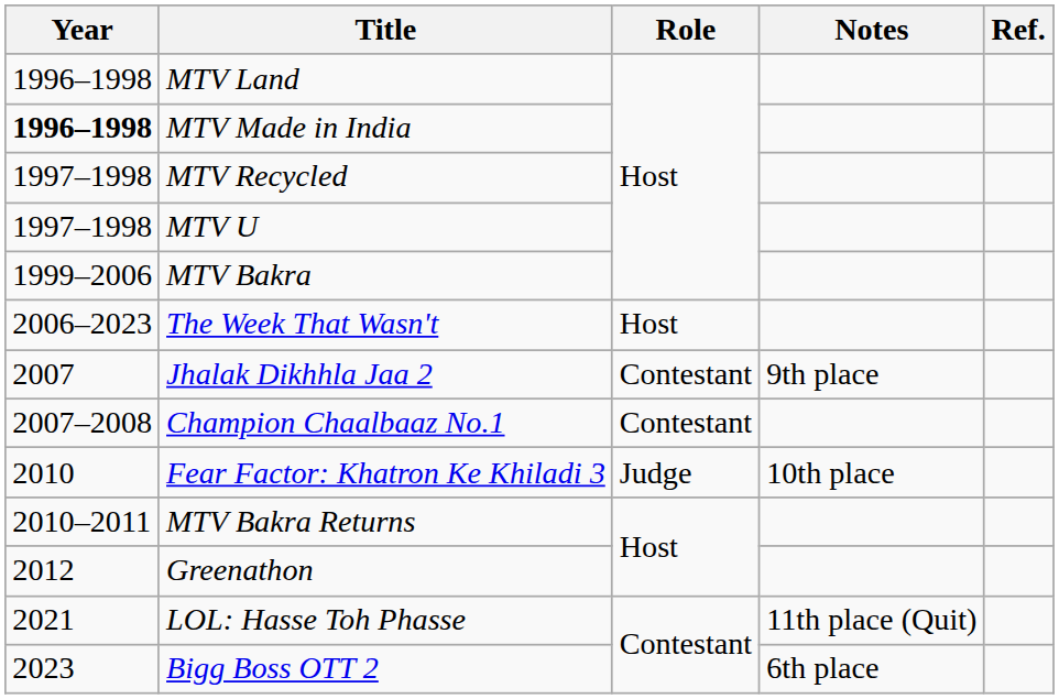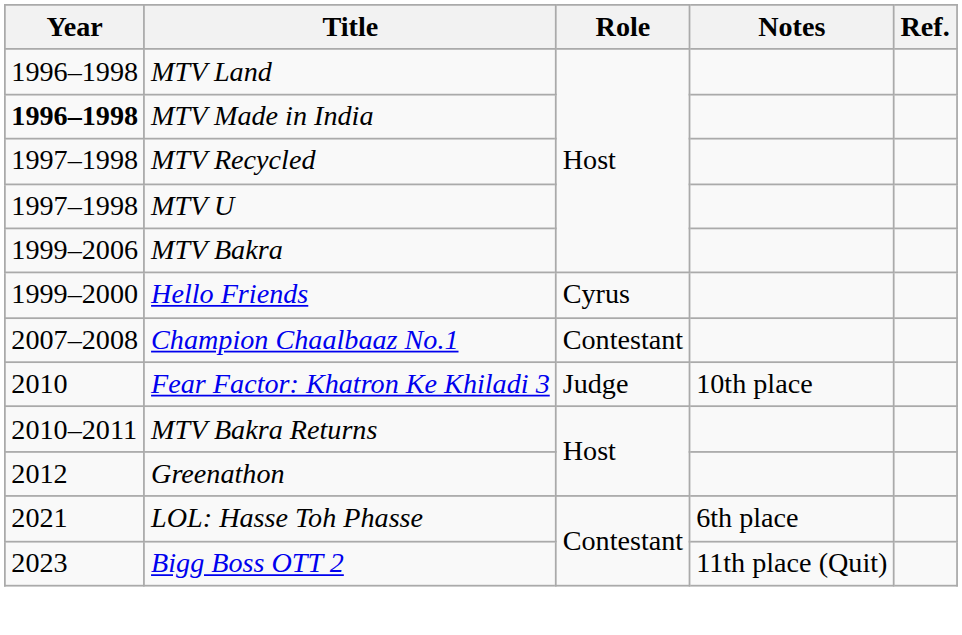 <table class="wikitable">
 <tr>
 <th>Year</th>
 <th>Title</th>
 <th>Role</th>
 <th>Notes</th>
 <th>Ref.</th>
 </tr>
 <tr>
 <td>1996–1998</td>
 <td><em>MTV Land</em></td>
 <td rowspan="5">Host</td>
 <td></td>
 <td></td>
 </tr>
 <tr>
 <td><strong>1996–1998</strong></td>
 <td><em>MTV Made in India</em></td>
 <td></td>
 <td></td>
 </tr>
 <tr>
 <td>1997–1998</td>
 <td><em>MTV Recycled</em></td>
 <td></td>
 <td></td>
 </tr>
 <tr>
 <td>1997–1998</td>
 <td><em>MTV U</em></td>
 <td></td>
 <td></td>
 </tr>
 <tr>
 <td>1999–2006</td>
 <td><em>MTV Bakra</em></td>
 <td></td>
 <td></td>
 </tr>
 <tr>
-<td>2006–2023</td>
-<td><em><a href='#'>The Week That Wasn't</a></em></td>
-<td>Host</td>
+<td>1999–2000</td>
+<td><em><a href='#'>Hello Friends</a></em></td>
+<td>Cyrus</td>
 <td></td>
-<td></td>
-</tr>
-<tr>
-<td>2007</td>
-<td><em><a href='#'>Jhalak Dikhhla Jaa 2</a></em></td>
-<td>Contestant</td>
-<td>9th place</td>
 <td></td>
 </tr>
 <tr>
 <td>2007–2008</td>
 <td><em><a href='#'>Champion Chaalbaaz No.1</a></em></td>
 <td>Contestant</td>
 <td></td>
 <td></td>
 </tr>
 <tr>
 <td>2010</td>
 <td><em><a href='#'>Fear Factor: Khatron Ke Khiladi 3</a></em></td>
 <td>Judge</td>
 <td>10th place</td>
 <td></td>
 </tr>
 <tr>
 <td>2010–2011</td>
 <td><em>MTV Bakra Returns</em></td>
 <td rowspan="2">Host</td>
 <td></td>
 <td></td>
 </tr>
 <tr>
 <td>2012</td>
 <td><em>Greenathon</em></td>
 <td></td>
 <td></td>
 </tr>
 <tr>
 <td>2021</td>
 <td><em>LOL: Hasse Toh Phasse</em></td>
 <td rowspan="2">Contestant</td>
-<td>11th place (Quit)</td>
+<td>6th place</td>
 <td></td>
 </tr>
 <tr>
 <td>2023</td>
 <td><em><a href='#'>Bigg Boss OTT 2</a></em></td>
-<td>6th place</td>
+<td>11th place (Quit)</td>
 <td></td>
 </tr>
 </table>
